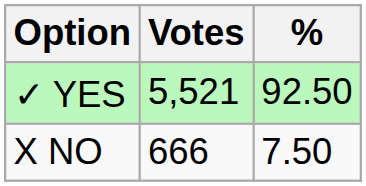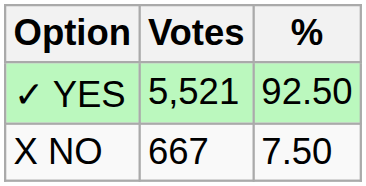 <table class="wikitable">
 <tr>
 <th>Option</th>
 <th>Votes</th>
 <th>%</th>
 </tr>
 <tr>
 <td style=background:#bbf8be>✓ YES</td>
 <td style=background:#bbf8be>5,521</td>
 <td style=background:#bbf8be>92.50</td>
 </tr>
 <tr>
 <td>X NO</td>
-<td>666</td>
+<td>667</td>
 <td>7.50</td>
 </tr>
 </table>
